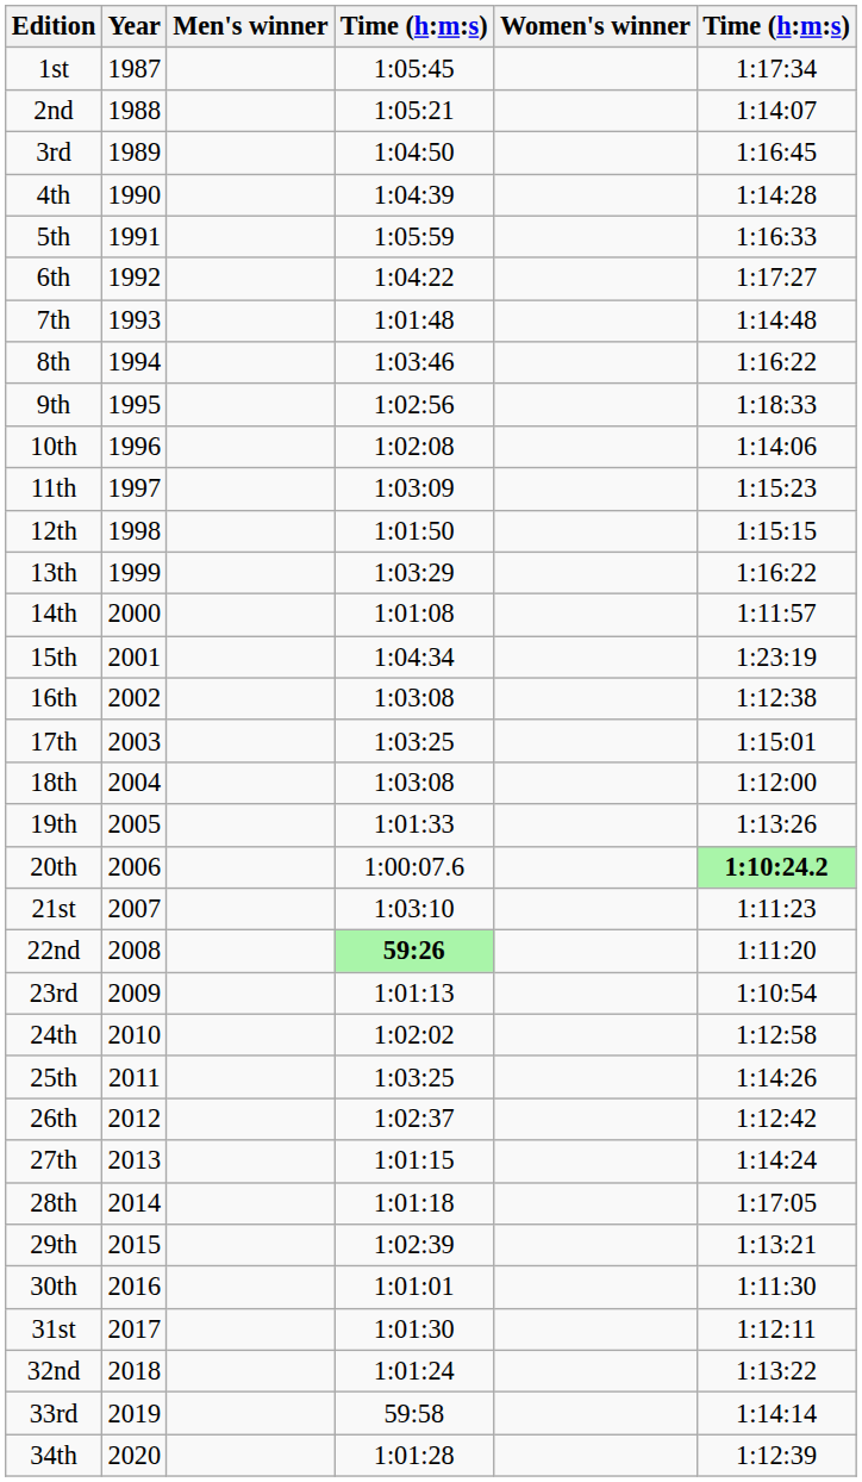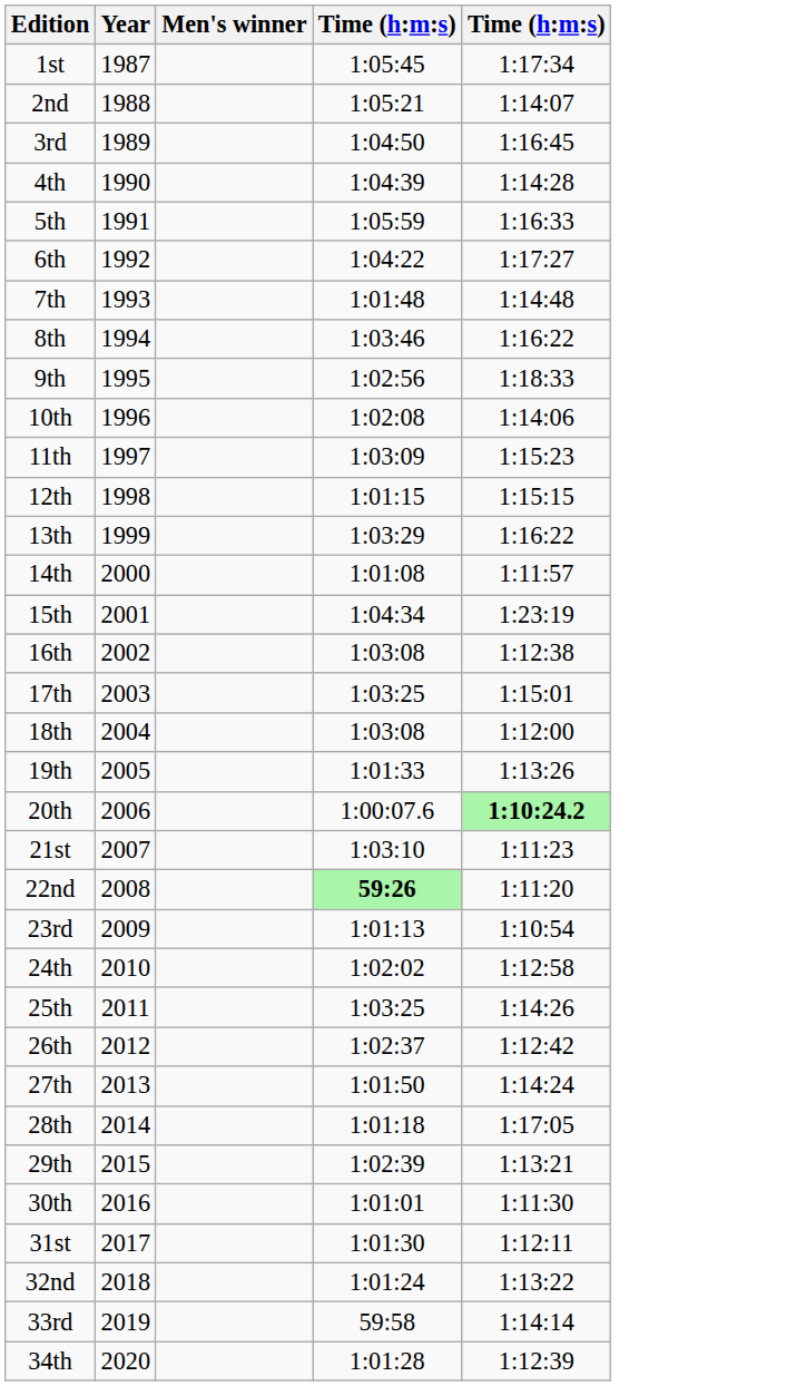 <table class="wikitable sortable" style="text-align:center">
 <tr>
 <th class=unsortable>Edition</th>
 <th>Year</th>
 <th class=unsortable>Men's winner</th>
 <th>Time (<a href='#'>h</a>:<a href='#'>m</a>:<a href='#'>s</a>)</th>
-<th class=unsortable>Women's winner</th>
 <th>Time (<a href='#'>h</a>:<a href='#'>m</a>:<a href='#'>s</a>)</th>
 </tr>
 <tr>
 <td>1st</td>
 <td>1987</td>
 <td align=left></td>
 <td>1:05:45</td>
-<td align=left></td>
 <td>1:17:34</td>
 </tr>
 <tr>
 <td>2nd</td>
 <td>1988</td>
 <td align=left></td>
 <td>1:05:21</td>
-<td align=left></td>
 <td>1:14:07</td>
 </tr>
 <tr>
 <td>3rd</td>
 <td>1989</td>
 <td align=left></td>
 <td>1:04:50</td>
-<td align=left></td>
 <td>1:16:45</td>
 </tr>
 <tr>
 <td>4th</td>
 <td>1990</td>
 <td align=left></td>
 <td>1:04:39</td>
-<td align=left></td>
 <td>1:14:28</td>
 </tr>
 <tr>
 <td>5th</td>
 <td>1991</td>
 <td align=left></td>
 <td>1:05:59</td>
-<td align=left></td>
 <td>1:16:33</td>
 </tr>
 <tr>
 <td>6th</td>
 <td>1992</td>
 <td align=left></td>
 <td>1:04:22</td>
-<td align=left></td>
 <td>1:17:27</td>
 </tr>
 <tr>
 <td>7th</td>
 <td>1993</td>
 <td align=left></td>
 <td>1:01:48</td>
-<td align=left></td>
 <td>1:14:48</td>
 </tr>
 <tr>
 <td>8th</td>
 <td>1994</td>
 <td align=left></td>
 <td>1:03:46</td>
-<td align=left></td>
 <td>1:16:22</td>
 </tr>
 <tr>
 <td>9th</td>
 <td>1995</td>
 <td align=left></td>
 <td>1:02:56</td>
-<td align=left></td>
 <td>1:18:33</td>
 </tr>
 <tr>
 <td>10th</td>
 <td>1996</td>
 <td align=left></td>
 <td>1:02:08</td>
-<td align=left></td>
 <td>1:14:06</td>
 </tr>
 <tr>
 <td>11th</td>
 <td>1997</td>
 <td align=left></td>
 <td>1:03:09</td>
-<td align=left></td>
 <td>1:15:23</td>
 </tr>
 <tr>
 <td>12th</td>
 <td>1998</td>
 <td align=left></td>
-<td>1:01:50</td>
-<td align=left></td>
+<td>1:01:15</td>
 <td>1:15:15</td>
 </tr>
 <tr>
 <td>13th</td>
 <td>1999</td>
 <td align=left></td>
 <td>1:03:29</td>
-<td align=left></td>
 <td>1:16:22</td>
 </tr>
 <tr>
 <td>14th</td>
 <td>2000</td>
 <td align=left></td>
 <td>1:01:08</td>
-<td align=left></td>
 <td>1:11:57</td>
 </tr>
 <tr>
 <td>15th</td>
 <td>2001</td>
 <td align=left></td>
 <td>1:04:34</td>
-<td align=left></td>
 <td>1:23:19</td>
 </tr>
 <tr>
 <td>16th</td>
 <td>2002</td>
 <td align=left></td>
 <td>1:03:08</td>
-<td align=left></td>
 <td>1:12:38</td>
 </tr>
 <tr>
 <td>17th</td>
 <td>2003</td>
 <td align=left></td>
 <td>1:03:25</td>
-<td align=left></td>
 <td>1:15:01</td>
 </tr>
 <tr>
 <td>18th</td>
 <td>2004</td>
 <td align=left></td>
 <td>1:03:08</td>
-<td align=left></td>
 <td>1:12:00</td>
 </tr>
 <tr>
 <td>19th</td>
 <td>2005</td>
 <td align=left></td>
 <td>1:01:33</td>
-<td align=left></td>
 <td>1:13:26</td>
 </tr>
 <tr>
 <td>20th</td>
 <td>2006</td>
 <td align=left></td>
 <td>1:00:07.6</td>
-<td align=left></td>
 <td bgcolor=#A9F5A9><strong>1:10:24.2</strong></td>
 </tr>
 <tr>
 <td>21st</td>
 <td>2007</td>
 <td align=left></td>
 <td>1:03:10</td>
-<td align=left></td>
 <td>1:11:23</td>
 </tr>
 <tr>
 <td>22nd</td>
 <td>2008</td>
 <td align=left></td>
 <td bgcolor=#A9F5A9><strong>59:26</strong></td>
-<td align=left></td>
 <td>1:11:20</td>
 </tr>
 <tr>
 <td>23rd</td>
 <td>2009</td>
 <td align=left></td>
 <td>1:01:13</td>
-<td align=left></td>
 <td>1:10:54</td>
 </tr>
 <tr>
 <td>24th</td>
 <td>2010</td>
 <td align=left></td>
 <td>1:02:02</td>
-<td align=left></td>
 <td>1:12:58</td>
 </tr>
 <tr>
 <td>25th</td>
 <td>2011</td>
 <td align=left></td>
 <td>1:03:25</td>
-<td align=left></td>
 <td>1:14:26</td>
 </tr>
 <tr>
 <td>26th</td>
 <td>2012</td>
 <td align=left></td>
 <td>1:02:37</td>
-<td align=left></td>
 <td>1:12:42</td>
 </tr>
 <tr>
 <td>27th</td>
 <td>2013</td>
 <td align=left></td>
-<td>1:01:15</td>
-<td align=left></td>
+<td>1:01:50</td>
 <td>1:14:24</td>
 </tr>
 <tr>
 <td>28th</td>
 <td>2014</td>
 <td align=left></td>
 <td>1:01:18</td>
-<td align=left></td>
 <td>1:17:05</td>
 </tr>
 <tr>
 <td>29th</td>
 <td>2015</td>
 <td align=left></td>
 <td>1:02:39</td>
-<td align=left></td>
 <td>1:13:21</td>
 </tr>
 <tr>
 <td>30th</td>
 <td>2016</td>
 <td align=left></td>
 <td>1:01:01</td>
-<td align=left></td>
 <td>1:11:30</td>
 </tr>
 <tr>
 <td>31st</td>
 <td>2017</td>
 <td align=left></td>
 <td>1:01:30</td>
-<td align=left></td>
 <td>1:12:11</td>
 </tr>
 <tr>
 <td>32nd</td>
 <td>2018</td>
 <td align=left></td>
 <td>1:01:24</td>
-<td align=left></td>
 <td>1:13:22</td>
 </tr>
 <tr>
 <td>33rd</td>
 <td>2019</td>
 <td align=left></td>
 <td>59:58</td>
-<td align=left></td>
 <td>1:14:14</td>
 </tr>
 <tr>
 <td>34th</td>
 <td>2020</td>
 <td align=left></td>
 <td>1:01:28</td>
-<td align=left></td>
 <td>1:12:39</td>
 </tr>
 </table>
